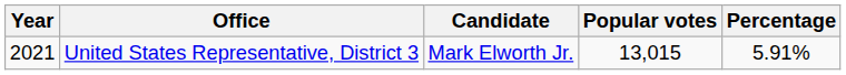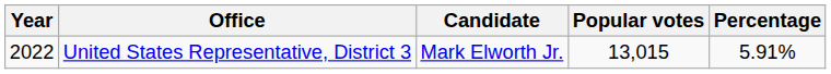 <table class="wikitable" style="text-align:center;">
 <tr>
 <th>Year</th>
 <th>Office</th>
 <th>Candidate</th>
 <th>Popular votes</th>
 <th>Percentage</th>
 </tr>
 <tr>
-<td>2021</td>
+<td>2022</td>
 <td><a href='#'>United States Representative, District 3</a></td>
 <td><a href='#'>Mark Elworth Jr.</a></td>
 <td>13,015</td>
 <td>5.91%</td>
 </tr>
 </table>
